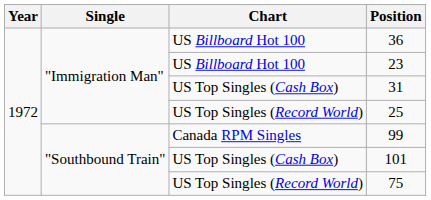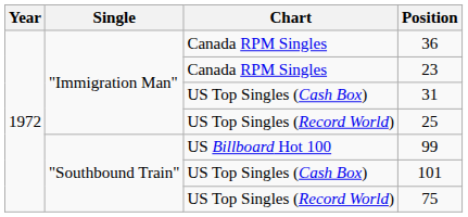 <table class="wikitable">
 <tr>
 <th>Year</th>
 <th>Single</th>
 <th>Chart</th>
 <th>Position</th>
 </tr>
 <tr>
 <td rowspan="7">1972</td>
 <td rowspan="4">"Immigration Man"</td>
-<td>US <a href='#'><em>Billboard</em> Hot 100</a></td>
+<td>Canada <a href='#'>RPM Singles</a></td>
 <td align="center">36</td>
 </tr>
 <tr>
-<td>US <a href='#'><em>Billboard</em> Hot 100</a></td>
+<td>Canada <a href='#'>RPM Singles</a></td>
 <td align="center">23</td>
 </tr>
 <tr>
 <td>US Top Singles (<em><a href='#'>Cash Box</a></em>)</td>
 <td align="center">31</td>
 </tr>
 <tr>
 <td>US Top Singles (<em><a href='#'>Record World</a></em>) </td>
 <td align="center">25</td>
 </tr>
 <tr>
 <td rowspan="3">"Southbound Train"</td>
-<td>Canada <a href='#'>RPM Singles</a></td>
+<td>US <a href='#'><em>Billboard</em> Hot 100</a></td>
 <td align="center">99</td>
 </tr>
 <tr>
 <td>US Top Singles (<em><a href='#'>Cash Box</a></em>)</td>
 <td align="center">101</td>
 </tr>
 <tr>
 <td>US Top Singles (<em><a href='#'>Record World</a></em>) </td>
 <td align="center">75</td>
 </tr>
 </table>
